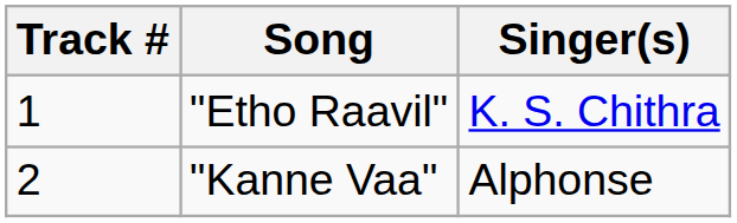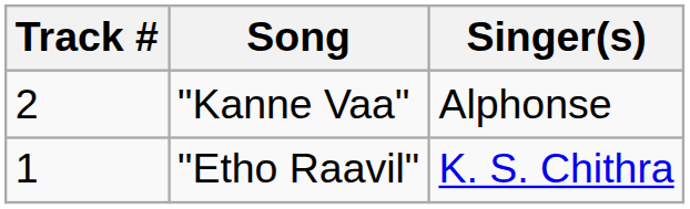 <table class="wikitable">
 <tr>
 <th>Track #</th>
 <th>Song</th>
 <th>Singer(s)</th>
 </tr>
 <tr>
+<td>2</td>
+<td>"Kanne Vaa"</td>
+<td>Alphonse</td>
+</tr>
+<tr>
 <td>1</td>
 <td>"Etho Raavil"</td>
 <td><a href='#'>K. S. Chithra</a></td>
 </tr>
-<tr>
-<td>2</td>
-<td>"Kanne Vaa"</td>
-<td>Alphonse</td>
-</tr>
 </table>
